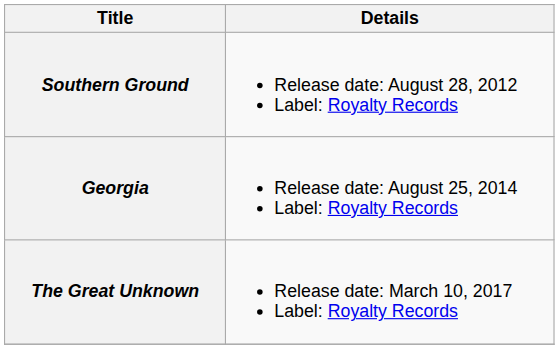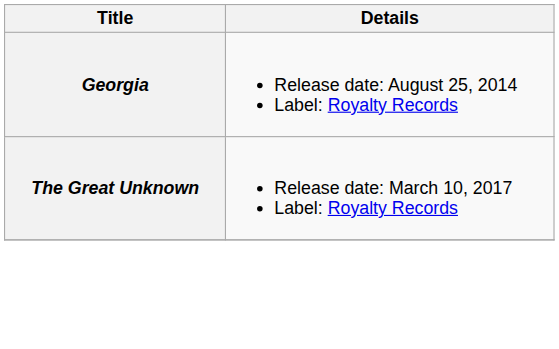 <table class="wikitable plainrowheaders">
 <tr>
 <th style="width:12em;">Title</th>
 <th style="width:18em;">Details</th>
-</tr>
-<tr>
-<th scope="row"><em>Southern Ground</em></th>
-<td><br><ul><li>Release date: August 28, 2012</li><li>Label: <a href='#'>Royalty Records</a></li></ul></td>
 </tr>
 <tr>
 <th scope="row"><em>Georgia</em></th>
 <td><br><ul><li>Release date: August 25, 2014</li><li>Label: <a href='#'>Royalty Records</a></li></ul></td>
 </tr>
 <tr>
 <th scope="row"><em>The Great Unknown</em></th>
 <td><br><ul><li>Release date: March 10, 2017</li><li>Label: <a href='#'>Royalty Records</a></li></ul></td>
 </tr>
 <tr>
 </tr>
 </table>
